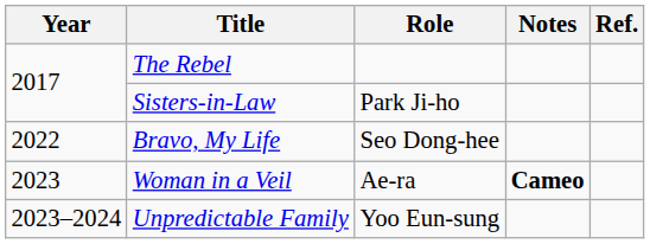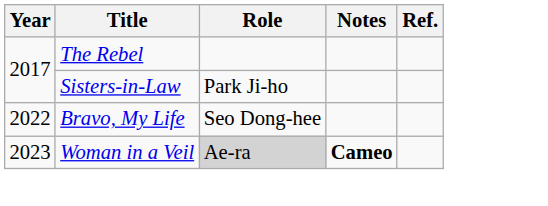 <table class="wikitable sortable">
 <tr>
 <th>Year</th>
 <th>Title</th>
 <th>Role</th>
 <th class="unsortable">Notes</th>
 <th class="unsortable">Ref.</th>
 </tr>
 <tr>
 <td rowspan=2>2017</td>
 <td><em><a href='#'>The Rebel</a></em></td>
 <td></td>
 <td></td>
 <td></td>
 </tr>
 <tr>
 <td><em><a href='#'>Sisters-in-Law</a></em></td>
 <td>Park Ji-ho</td>
 <td></td>
 <td></td>
 </tr>
 <tr>
 <td>2022</td>
 <td><em><a href='#'>Bravo, My Life</a></em></td>
 <td>Seo Dong-hee</td>
 <td></td>
 <td></td>
 </tr>
 <tr>
 <td>2023</td>
 <td><em><a href='#'>Woman in a Veil</a></em></td>
-<td>Ae-ra</td>
+<td style="background: lightgrey;">Ae-ra</td>
 <td><strong>Cameo</strong></td>
 <td></td>
 </tr>
-<tr>
-<td>2023–2024</td>
-<td><em><a href='#'>Unpredictable Family</a></em></td>
-<td>Yoo Eun-sung</td>
-<td></td>
-<td></td>
-</tr>
 </table>
